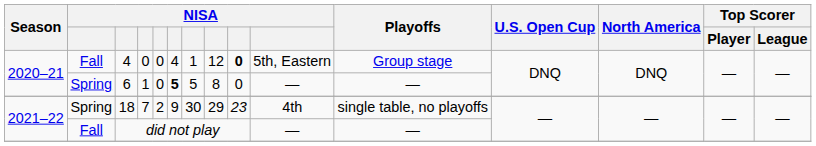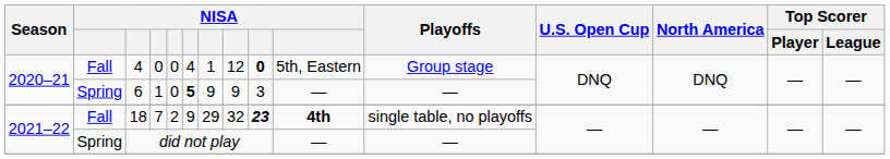 <table class="wikitable sortable" style="text-align: center">
 <tr>
 <th scope="col" rowspan="2">Season</th>
 <th colspan=9 class="unsortable"><a href='#'>NISA</a></th>
 <th scope="col" rowspan=2 class="unsortable"><strong>Playoffs</strong></th>
 <th scope="col" rowspan=2 class="unsortable"><a href='#'>U.S. Open Cup</a></th>
 <th scope="col" rowspan=2 class="unsortable"><a href='#'>North America</a></th>
 <th scope="col" colspan=3 class="unsortable">Top Scorer</th>
 </tr>
 <tr>
 <th></th>
 <th></th>
 <th></th>
 <th></th>
 <th></th>
 <th></th>
 <th></th>
 <th></th>
 <th></th>
 <th class="unsortable">Player</th>
 <th class="unsortable">League</th>
 </tr>
 <tr>
 <td rowspan="2"><a href='#'>2020–21</a></td>
 <td><a href='#'>Fall</a></td>
 <td>4</td>
 <td>0</td>
 <td>0</td>
 <td>4</td>
 <td>1</td>
 <td>12</td>
 <td><strong>0</strong></td>
 <td>5th, Eastern</td>
 <td><a href='#'>Group stage</a></td>
 <td rowspan="2">DNQ</td>
 <td rowspan="2">DNQ</td>
 <td rowspan="2">—</td>
 <td rowspan="2">—</td>
 </tr>
 <tr>
 <td><a href='#'>Spring</a></td>
 <td>6</td>
 <td>1</td>
 <td>0</td>
 <td><strong>5</strong></td>
-<td>5</td>
-<td>8</td>
-<td>0</td>
+<td>9</td>
+<td>9</td>
+<td>3</td>
 <td>—</td>
 <td>—</td>
 </tr>
 <tr>
 </tr>
 <tr>
 <td rowspan="2"><a href='#'>2021–22</a></td>
-<td>Spring</td>
+<td><a href='#'>Fall</a></td>
 <td>18</td>
 <td>7</td>
 <td>2</td>
 <td>9</td>
-<td>30</td>
 <td>29</td>
-<td><em>23</em></td>
-<td>4th</td>
+<td>32</td>
+<td><strong><em>23</em></strong></td>
+<td><strong>4th</strong></td>
 <td>single table, no playoffs</td>
 <td rowspan="2">—</td>
 <td rowspan="2">—</td>
 <td rowspan="2">—</td>
 <td rowspan="2">—</td>
 </tr>
 <tr>
-<td><a href='#'>Fall</a></td>
+<td>Spring</td>
 <td colspan="7"><em>did not play</em></td>
 <td>—</td>
 <td>—</td>
 </tr>
 <tr>
 </tr>
 </table>
